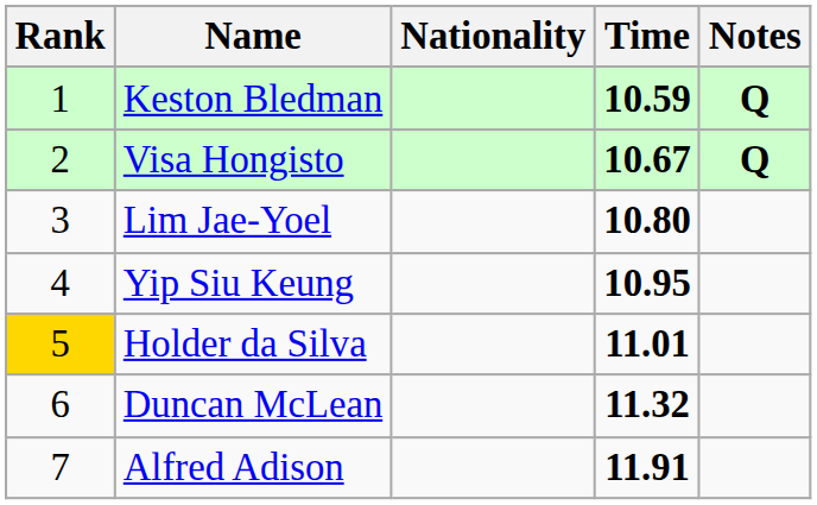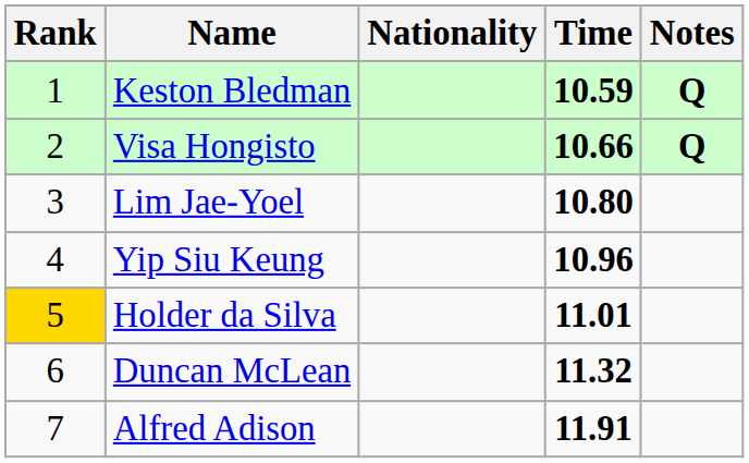 <table class="wikitable sortable" style="text-align:center">
 <tr>
 <th>Rank</th>
 <th>Name</th>
 <th>Nationality</th>
 <th>Time</th>
 <th>Notes</th>
 </tr>
 <tr bgcolor=ccffcc>
 <td>1</td>
 <td align=left><a href='#'>Keston Bledman</a></td>
 <td align=left></td>
 <td><strong>10.59</strong></td>
 <td><strong>Q</strong></td>
 </tr>
 <tr bgcolor=ccffcc>
 <td>2</td>
 <td align=left><a href='#'>Visa Hongisto</a></td>
 <td align=left></td>
-<td><strong>10.67</strong></td>
+<td><strong>10.66</strong></td>
 <td><strong>Q</strong></td>
 </tr>
 <tr>
 <td>3</td>
 <td align=left><a href='#'>Lim Jae-Yoel</a></td>
 <td align=left></td>
 <td><strong>10.80</strong></td>
 <td></td>
 </tr>
 <tr>
 <td>4</td>
 <td align=left><a href='#'>Yip Siu Keung</a></td>
 <td align=left></td>
-<td><strong>10.95</strong></td>
+<td><strong>10.96</strong></td>
 <td></td>
 </tr>
 <tr>
 <td style="background: gold;">5</td>
 <td align=left><a href='#'>Holder da Silva</a></td>
 <td align=left></td>
 <td><strong>11.01</strong></td>
 <td></td>
 </tr>
 <tr>
 <td>6</td>
 <td align=left><a href='#'>Duncan McLean</a></td>
 <td align=left></td>
 <td><strong>11.32</strong></td>
 <td></td>
 </tr>
 <tr>
 <td>7</td>
 <td align=left><a href='#'>Alfred Adison</a></td>
 <td align=left></td>
 <td><strong>11.91</strong></td>
 <td></td>
 </tr>
 </table>
